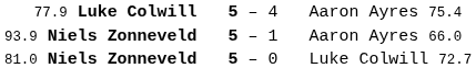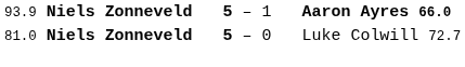 <table style="text-align:center">
 <tr>
 <th width=233></th>
 <th width=80></th>
 <th width=233></th>
 </tr>
 <tr>
-<td align=right><small>77.9</small> <strong>Luke Colwill</strong> </td>
-<td><strong>5</strong> – 4</td>
-<td align=left> Aaron Ayres <small>75.4</small></td>
-</tr>
-<tr>
 <td align=right><small>93.9</small> <strong>Niels Zonneveld</strong> </td>
 <td><strong>5</strong> – 1</td>
-<td align=left> Aaron Ayres <small>66.0</small></td>
+<td align=left><strong> Aaron Ayres <small>66.0</small></strong></td>
 </tr>
 <tr>
 <td align=right><small>81.0</small> <strong>Niels Zonneveld</strong> </td>
 <td><strong>5</strong> – 0</td>
 <td align=left> Luke Colwill <small>72.7</small></td>
 </tr>
 </table>
